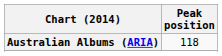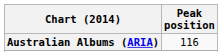 <table class="wikitable sortable plainrowheaders" style="text-align:center">
 <tr>
 <th scope="col">Chart (2014)</th>
 <th scope="col">Peak<br> position</th>
 </tr>
 <tr>
 <th scope="row">Australian Albums (<a href='#'>ARIA</a>)</th>
-<td align="center">118</td>
+<td align="center">116</td>
 </tr>
 <tr>
 </tr>
 <tr>
 </tr>
 <tr>
 </tr>
 <tr>
 </tr>
 <tr>
 </tr>
 <tr>
 </tr>
 <tr>
 </tr>
 </table>
